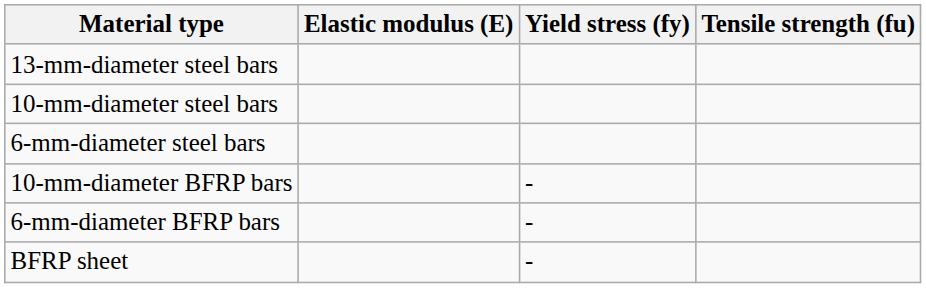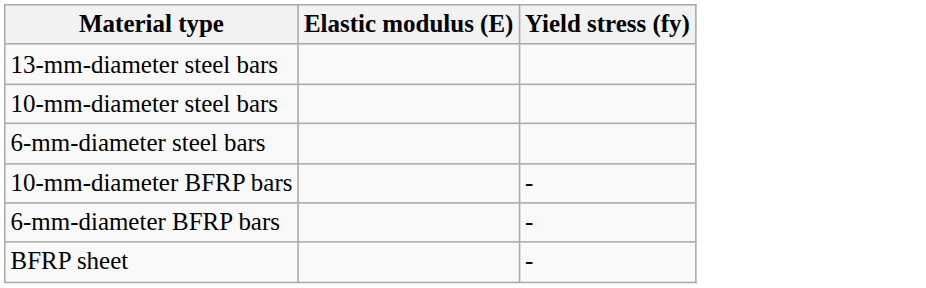 <table class = "wikitable sortable">
 <tr>
 <th>Material type</th>
 <th>Elastic modulus (E)</th>
 <th>Yield stress (fy)</th>
-<th>Tensile strength (fu)</th>
 </tr>
 <tr>
 <td>13-mm-diameter steel bars</td>
-<td></td>
 <td></td>
 <td></td>
 </tr>
 <tr>
 <td>10-mm-diameter steel bars</td>
 <td></td>
 <td></td>
-<td></td>
 </tr>
 <tr>
 <td>6-mm-diameter steel bars</td>
-<td></td>
 <td></td>
 <td></td>
 </tr>
 <tr>
 <td>10-mm-diameter BFRP bars</td>
 <td></td>
 <td>-</td>
-<td></td>
 </tr>
 <tr>
 <td>6-mm-diameter BFRP bars</td>
 <td></td>
 <td>-</td>
-<td></td>
 </tr>
 <tr>
 <td>BFRP sheet</td>
 <td></td>
 <td>-</td>
-<td></td>
 </tr>
 </table>
